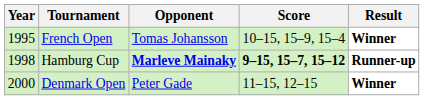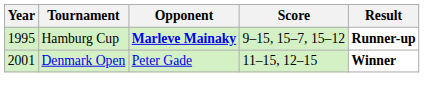 <table class="sortable wikitable" style="font-size: 90%;">
 <tr>
 <th>Year</th>
 <th>Tournament</th>
 <th>Opponent</th>
 <th>Score</th>
 <th>Result</th>
 </tr>
 <tr style="background:#D4F1C5">
 <td align="center">1995</td>
-<td align="left"><a href='#'>French Open</a></td>
-<td align="left"> <a href='#'>Tomas Johansson</a></td>
-<td align="left">10–15, 15–9, 15–4</td>
-<td style="text-align:left; background:white"> <strong>Winner</strong></td>
-</tr>
-<tr style="background:#D4F1C5">
-<td align="center">1998</td>
 <td align="left">Hamburg Cup</td>
 <td align="left"><strong> <a href='#'>Marleve Mainaky</a></strong></td>
-<td align="left"><strong>9–15, 15–7, 15–12</strong></td>
+<td align="left">9–15, 15–7, 15–12</td>
 <td style="text-align:left; background:white"> <strong>Runner-up</strong></td>
 </tr>
 <tr style="background:#D4F1C5">
-<td align="center">2000</td>
+<td align="center">2001</td>
 <td align="left"><a href='#'>Denmark Open</a></td>
 <td align="left"> <a href='#'>Peter Gade</a></td>
 <td align="left">11–15, 12–15</td>
 <td style="text-align:left; background:white"> <strong>Winner</strong></td>
 </tr>
 </table>
